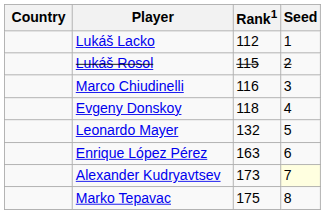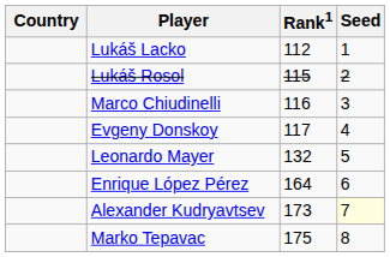 <table class="sortable wikitable">
 <tr>
 <th width="70">Country</th>
 <th width="175">Player</th>
 <th>Rank<sup>1</sup></th>
 <th>Seed</th>
 </tr>
 <tr>
 <td></td>
 <td><a href='#'>Lukáš Lacko</a></td>
 <td>112</td>
 <td>1</td>
 </tr>
 <tr>
 <td></td>
 <td><s><a href='#'>Lukáš Rosol</a></s></td>
 <td><s>115</s></td>
 <td><s>2</s></td>
 </tr>
 <tr>
 <td></td>
 <td><a href='#'>Marco Chiudinelli</a></td>
 <td>116</td>
 <td>3</td>
 </tr>
 <tr>
 <td></td>
 <td><a href='#'>Evgeny Donskoy</a></td>
-<td>118</td>
+<td>117</td>
 <td>4</td>
 </tr>
 <tr>
 <td></td>
 <td><a href='#'>Leonardo Mayer</a></td>
 <td>132</td>
 <td>5</td>
 </tr>
 <tr>
 <td></td>
 <td><a href='#'>Enrique López Pérez</a></td>
-<td>163</td>
+<td>164</td>
 <td>6</td>
 </tr>
 <tr>
 <td></td>
 <td><a href='#'>Alexander Kudryavtsev</a></td>
 <td>173</td>
 <td style="background: lightyellow;">7</td>
 </tr>
 <tr>
 <td></td>
 <td><a href='#'>Marko Tepavac</a></td>
 <td>175</td>
 <td>8</td>
 </tr>
 </table>
